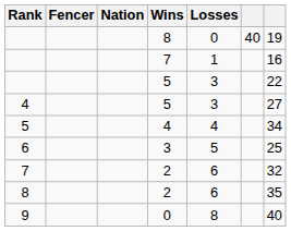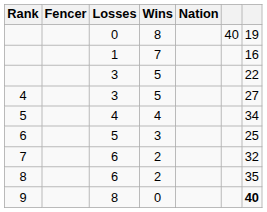 <table class="wikitable sortable" style="text-align: center;">
 <tr>
 <th>Rank</th>
 <th>Fencer</th>
+<th>Losses</th>
+<th>Wins</th>
 <th>Nation</th>
-<th>Wins</th>
-<th>Losses</th>
 <th></th>
 <th></th>
 </tr>
 <tr>
 <td></td>
 <td align=left></td>
+<td>0</td>
+<td>8</td>
 <td align=left></td>
-<td>8</td>
-<td>0</td>
 <td>40</td>
 <td>19</td>
 </tr>
 <tr>
 <td></td>
 <td align=left></td>
+<td>1</td>
+<td>7</td>
 <td align=left></td>
-<td>7</td>
-<td>1</td>
 <td></td>
 <td>16</td>
 </tr>
 <tr>
 <td></td>
 <td align=left></td>
+<td>3</td>
+<td>5</td>
 <td align=left></td>
-<td>5</td>
-<td>3</td>
 <td></td>
 <td>22</td>
 </tr>
 <tr>
 <td>4</td>
 <td align=left></td>
+<td>3</td>
+<td>5</td>
 <td align=left></td>
-<td>5</td>
-<td>3</td>
 <td></td>
 <td>27</td>
 </tr>
 <tr>
 <td>5</td>
 <td align=left></td>
-<td align=left></td>
 <td>4</td>
 <td>4</td>
+<td align=left></td>
 <td></td>
 <td>34</td>
 </tr>
 <tr>
 <td>6</td>
 <td align=left></td>
+<td>5</td>
+<td>3</td>
 <td align=left></td>
-<td>3</td>
-<td>5</td>
 <td></td>
 <td>25</td>
 </tr>
 <tr>
 <td>7</td>
 <td align=left></td>
+<td>6</td>
+<td>2</td>
 <td align=left></td>
-<td>2</td>
-<td>6</td>
 <td></td>
 <td>32</td>
 </tr>
 <tr>
 <td>8</td>
 <td align=left></td>
+<td>6</td>
+<td>2</td>
 <td align=left></td>
-<td>2</td>
-<td>6</td>
 <td></td>
 <td>35</td>
 </tr>
 <tr>
 <td>9</td>
 <td align=left></td>
+<td>8</td>
+<td>0</td>
 <td align=left></td>
-<td>0</td>
-<td>8</td>
 <td></td>
-<td>40</td>
+<td><strong>40</strong></td>
 </tr>
 </table>
